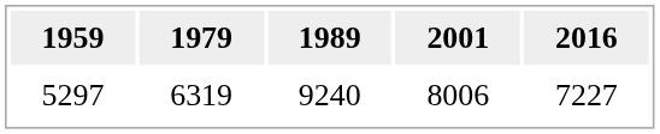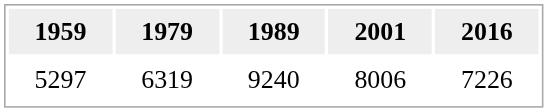 <table width="333px" border="0" cellspacing="2" cellpadding="5" style="border:1px solid #AAAAAA;">
 <tr bgcolor="#EEEEEE">
 <th>1959</th>
 <th>1979</th>
 <th>1989</th>
 <th>2001</th>
 <th>2016</th>
 </tr>
 <tr bgcolor="#FFFFFF">
 <td align=center>5297</td>
 <td align=center>6319</td>
 <td align=center>9240</td>
 <td align=center>8006</td>
-<td align=center>7227</td>
+<td align=center>7226</td>
 </tr>
 </table>
